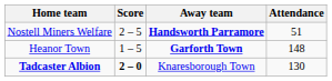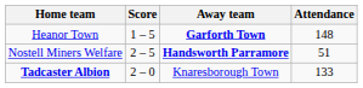 <table class="wikitable" style="text-align: center">
 <tr>
 <th>Home team</th>
 <th>Score</th>
 <th>Away team</th>
 <th>Attendance</th>
 </tr>
 <tr>
+<td><a href='#'>Heanor Town</a></td>
+<td>1 – 5</td>
+<td><strong><a href='#'>Garforth Town</a></strong></td>
+<td>148</td>
+</tr>
+<tr>
 <td><a href='#'>Nostell Miners Welfare</a></td>
 <td>2 – 5</td>
 <td><strong><a href='#'>Handsworth Parramore</a></strong></td>
 <td>51</td>
 </tr>
 <tr>
-<td><a href='#'>Heanor Town</a></td>
-<td>1 – 5</td>
-<td><strong><a href='#'>Garforth Town</a></strong></td>
-<td>148</td>
-</tr>
-<tr>
 <td><strong><a href='#'>Tadcaster Albion</a></strong></td>
-<td><strong>2 – 0</strong></td>
+<td>2 – 0</td>
 <td><a href='#'>Knaresborough Town</a></td>
-<td>130</td>
+<td>133</td>
 </tr>
 </table>
